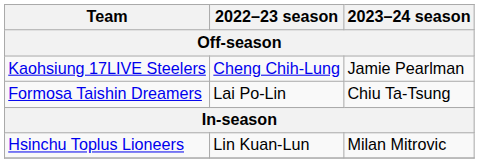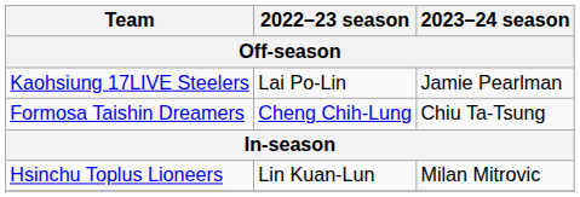 <table class="wikitable">
 <tr>
 <th>Team</th>
 <th>2022–23 season</th>
 <th>2023–24 season</th>
 </tr>
 <tr>
 <th colspan="3">Off-season</th>
 </tr>
 <tr>
 <td><a href='#'>Kaohsiung 17LIVE Steelers</a></td>
-<td><a href='#'>Cheng Chih-Lung</a></td>
+<td>Lai Po-Lin</td>
 <td>Jamie Pearlman</td>
 </tr>
 <tr>
 <td><a href='#'>Formosa Taishin Dreamers</a></td>
-<td>Lai Po-Lin</td>
+<td><a href='#'>Cheng Chih-Lung</a></td>
 <td>Chiu Ta-Tsung</td>
 </tr>
 <tr>
 <th colspan="3">In-season</th>
 </tr>
 <tr>
 <td><a href='#'>Hsinchu Toplus Lioneers</a></td>
 <td>Lin Kuan-Lun</td>
 <td>Milan Mitrovic</td>
 </tr>
 <tr>
 </tr>
 </table>
